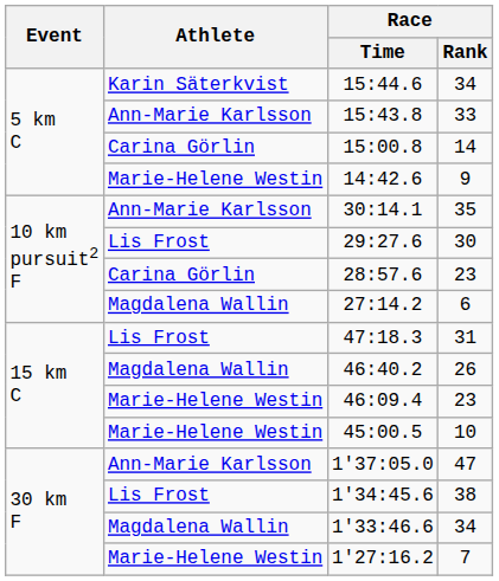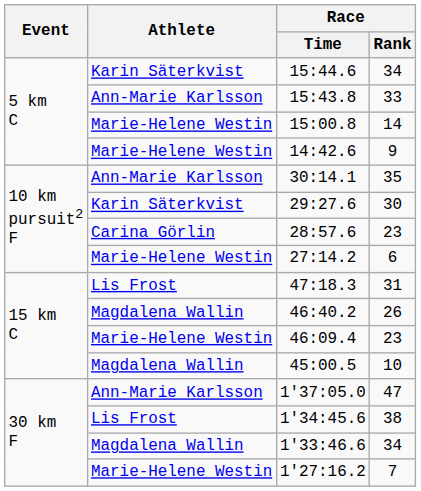 <table class="wikitable" border="1" style="font-size:90%">
 <tr>
 <th rowspan=2>Event</th>
 <th rowspan=2>Athlete</th>
 <th colspan=2>Race</th>
 </tr>
 <tr>
 <th>Time</th>
 <th>Rank</th>
 </tr>
 <tr>
 <td rowspan=4>5 km <br> C</td>
 <td><a href='#'>Karin Säterkvist</a></td>
 <td align=center>15:44.6</td>
 <td align=center>34</td>
 </tr>
 <tr>
 <td><a href='#'>Ann-Marie Karlsson</a></td>
 <td align=center>15:43.8</td>
 <td align=center>33</td>
 </tr>
 <tr>
-<td><a href='#'>Carina Görlin</a></td>
+<td><a href='#'>Marie-Helene Westin</a></td>
 <td align=center>15:00.8</td>
 <td align=center>14</td>
 </tr>
 <tr>
 <td><a href='#'>Marie-Helene Westin</a></td>
 <td align=center>14:42.6</td>
 <td align=center>9</td>
 </tr>
 <tr>
 <td rowspan=4>10 km <br> pursuit<sup>2</sup> <br> F</td>
 <td><a href='#'>Ann-Marie Karlsson</a></td>
 <td align=center>30:14.1</td>
 <td align=center>35</td>
 </tr>
 <tr>
-<td><a href='#'>Lis Frost</a></td>
+<td><a href='#'>Karin Säterkvist</a></td>
 <td align=center>29:27.6</td>
 <td align=center>30</td>
 </tr>
 <tr>
 <td><a href='#'>Carina Görlin</a></td>
 <td align=center>28:57.6</td>
 <td align=center>23</td>
 </tr>
 <tr>
-<td><a href='#'>Magdalena Wallin</a></td>
+<td><a href='#'>Marie-Helene Westin</a></td>
 <td align=center>27:14.2</td>
 <td align=center>6</td>
 </tr>
 <tr>
 <td rowspan=4>15 km <br> C</td>
 <td><a href='#'>Lis Frost</a></td>
 <td align=center>47:18.3</td>
 <td align=center>31</td>
 </tr>
 <tr>
 <td><a href='#'>Magdalena Wallin</a></td>
 <td align=center>46:40.2</td>
 <td align=center>26</td>
 </tr>
 <tr>
 <td><a href='#'>Marie-Helene Westin</a></td>
 <td align=center>46:09.4</td>
 <td align=center>23</td>
 </tr>
 <tr>
-<td><a href='#'>Marie-Helene Westin</a></td>
+<td><a href='#'>Magdalena Wallin</a></td>
 <td align=center>45:00.5</td>
 <td align=center>10</td>
 </tr>
 <tr>
 <td rowspan=4>30 km <br> F</td>
 <td><a href='#'>Ann-Marie Karlsson</a></td>
 <td align=center>1'37:05.0</td>
 <td align=center>47</td>
 </tr>
 <tr>
 <td><a href='#'>Lis Frost</a></td>
 <td align=center>1'34:45.6</td>
 <td align=center>38</td>
 </tr>
 <tr>
 <td><a href='#'>Magdalena Wallin</a></td>
 <td align=center>1'33:46.6</td>
 <td align=center>34</td>
 </tr>
 <tr>
 <td><a href='#'>Marie-Helene Westin</a></td>
 <td align=center>1'27:16.2</td>
 <td align=center>7</td>
 </tr>
 </table>
